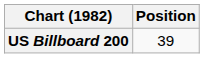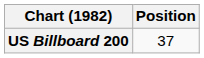 <table class="wikitable sortable plainrowheaders">
 <tr>
 <th scope="col">Chart (1982)</th>
 <th scope="col">Position</th>
 </tr>
 <tr>
 <th scope="row"->US <em>Billboard</em> 200</th>
-<td style="text-align:center;">39</td>
+<td style="text-align:center;">37</td>
 </tr>
 </table>
